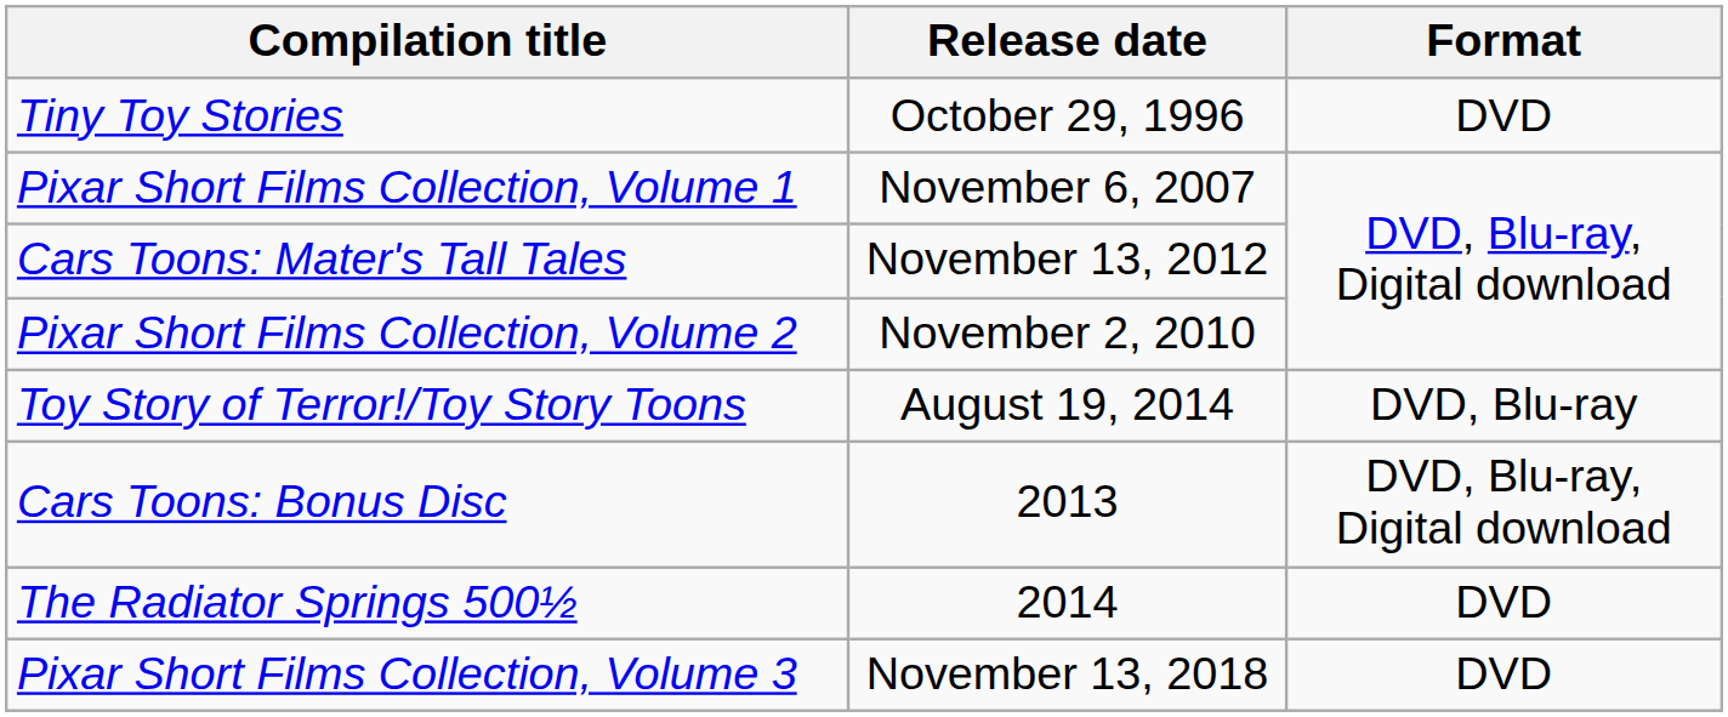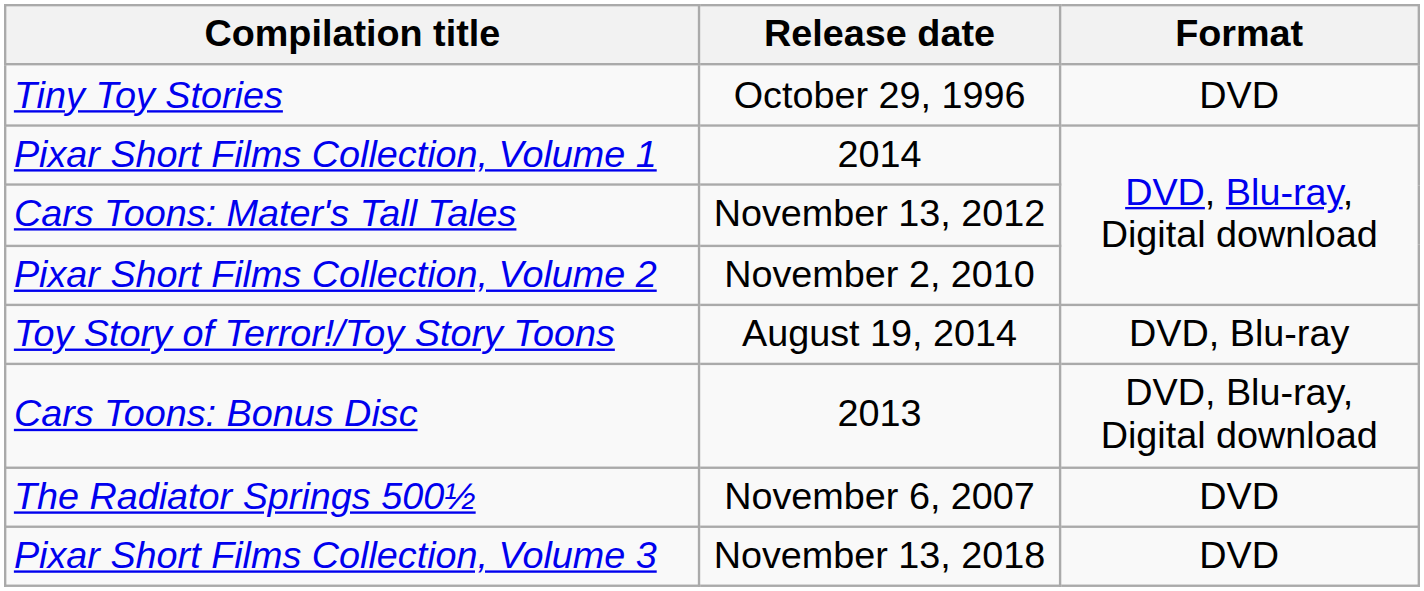 <table class="wikitable sortable" style="max-width: 600px; text-align: center;">
 <tr>
 <th width="300">Compilation title</th>
 <th width="150">Release date</th>
 <th width="150">Format</th>
 </tr>
 <tr>
 <td align="left"><em><a href='#'>Tiny Toy Stories</a></em></td>
 <td>October 29, 1996</td>
 <td>DVD</td>
 </tr>
 <tr>
 <td align="left"><em><a href='#'>Pixar Short Films Collection, Volume 1</a></em></td>
-<td>November 6, 2007</td>
+<td>2014</td>
 <td rowspan="3"><a href='#'>DVD</a>, <a href='#'>Blu-ray</a>, Digital download</td>
 </tr>
 <tr>
 <td align="left"><em><a href='#'>Cars Toons: Mater's Tall Tales</a></em></td>
 <td>November 13, 2012</td>
 </tr>
 <tr>
 <td align="left"><em><a href='#'>Pixar Short Films Collection, Volume 2</a></em></td>
 <td>November 2, 2010</td>
 </tr>
 <tr>
 <td align="left"><em><a href='#'>Toy Story of Terror!/Toy Story Toons</a></em></td>
 <td>August 19, 2014</td>
 <td>DVD, Blu-ray</td>
 </tr>
 <tr>
 <td align="left"><em><a href='#'>Cars Toons: Bonus Disc</a></em></td>
 <td>2013</td>
 <td rowspan="1">DVD, Blu-ray, Digital download</td>
 </tr>
 <tr>
 <td align="left"><em><a href='#'>The Radiator Springs 500½</a></em></td>
-<td>2014</td>
+<td>November 6, 2007</td>
 <td>DVD</td>
 </tr>
 <tr>
 <td align="left"><em><a href='#'>Pixar Short Films Collection, Volume 3</a></em></td>
 <td>November 13, 2018</td>
 <td>DVD</td>
 </tr>
 </table>
